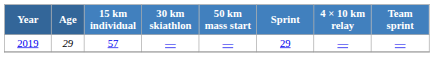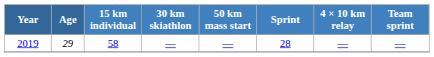 <table class="wikitable" style="font-size:95%; text-align:center; border:grey solid 1px; border-collapse:collapse; background:#ffffff;">
 <tr>
 <th style="background-color:#369; color:white; width:60px;"> Year </th>
 <th style="background-color:#369; color:white; width:40px;"> Age </th>
 <th style="background-color:#4180be; color:white; width:75px;"> 15 km <br> individual </th>
 <th style="background-color:#4180be; color:white; width:75px;"> 30 km <br> skiathlon </th>
 <th style="background-color:#4180be; color:white; width:75px;"> 50 km <br> mass start </th>
 <th style="background-color:#4180be; color:white; width:75px;"> Sprint </th>
 <th style="background-color:#4180be; color:white; width:75px;"> 4 × 10 km <br> relay </th>
 <th style="background-color:#4180be; color:white; width:75px;"> Team <br> sprint </th>
 </tr>
 <tr>
 <td><a href='#'>2019</a></td>
 <td><em>29</em></td>
-<td><a href='#'>57</a></td>
+<td><a href='#'>58</a></td>
 <td><a href='#'>—</a></td>
 <td><a href='#'>—</a></td>
-<td><a href='#'>29</a></td>
+<td><a href='#'>28</a></td>
 <td><a href='#'>—</a></td>
 <td><a href='#'>—</a></td>
 </tr>
 <tr>
 </tr>
 </table>
